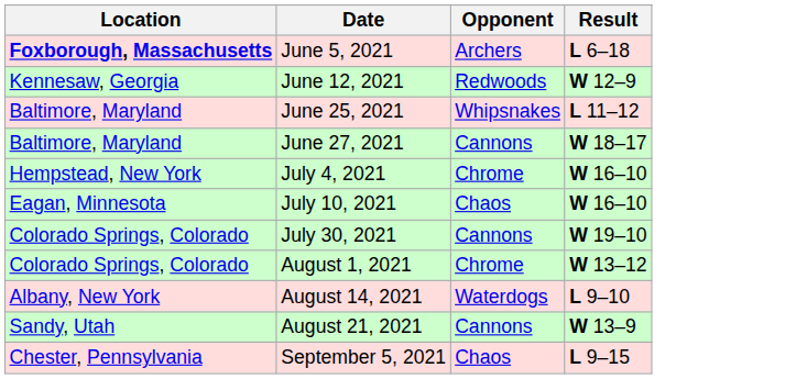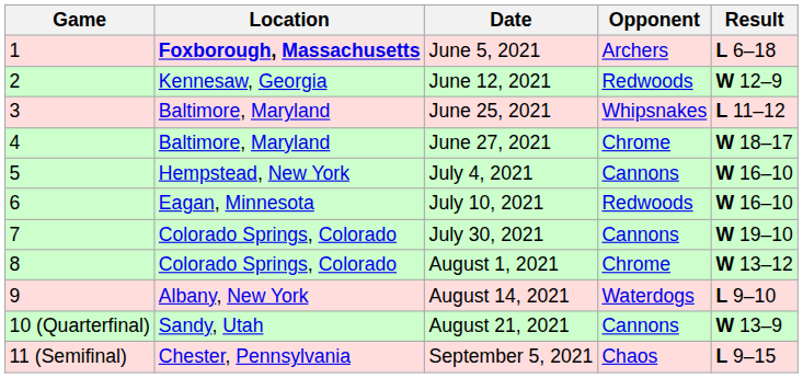 <table class="wikitable">
 <tr>
+<th>Game</th>
 <th>Location</th>
 <th>Date</th>
 <th>Opponent</th>
 <th>Result</th>
 </tr>
 <tr bgcolor="#FFDDDD">
+<td>1</td>
 <td><strong><a href='#'>Foxborough</a>, <a href='#'>Massachusetts</a></strong></td>
 <td>June 5, 2021</td>
 <td><a href='#'>Archers</a></td>
 <td><strong>L</strong> 6–18</td>
 </tr>
 <tr bgcolor="#CCFFCC">
+<td>2</td>
 <td><a href='#'>Kennesaw</a>, <a href='#'>Georgia</a></td>
 <td>June 12, 2021</td>
 <td><a href='#'>Redwoods</a></td>
 <td><strong>W</strong> 12–9</td>
 </tr>
 <tr bgcolor="#FFDDDD">
+<td>3</td>
 <td><a href='#'>Baltimore</a>, <a href='#'>Maryland</a></td>
 <td>June 25, 2021</td>
 <td><a href='#'>Whipsnakes</a></td>
 <td><strong>L</strong> 11–12</td>
 </tr>
 <tr bgcolor="#CCFFCC">
+<td>4</td>
 <td><a href='#'>Baltimore</a>, <a href='#'>Maryland</a></td>
 <td>June 27, 2021</td>
-<td><a href='#'>Cannons</a></td>
+<td><a href='#'>Chrome</a></td>
 <td><strong>W</strong> 18–17</td>
 </tr>
 <tr bgcolor="#CCFFCC">
+<td>5</td>
 <td><a href='#'>Hempstead</a>, <a href='#'>New York</a></td>
 <td>July 4, 2021</td>
-<td><a href='#'>Chrome</a></td>
+<td><a href='#'>Cannons</a></td>
 <td><strong>W</strong> 16–10</td>
 </tr>
 <tr bgcolor="#CCFFCC">
+<td>6</td>
 <td><a href='#'>Eagan</a>, <a href='#'>Minnesota</a></td>
 <td>July 10, 2021</td>
-<td><a href='#'>Chaos</a></td>
+<td><a href='#'>Redwoods</a></td>
 <td><strong>W</strong> 16–10</td>
 </tr>
 <tr bgcolor="#CCFFCC">
+<td>7</td>
 <td><a href='#'>Colorado Springs</a>, <a href='#'>Colorado</a></td>
 <td>July 30, 2021</td>
 <td><a href='#'>Cannons</a></td>
 <td><strong>W</strong> 19–10</td>
 </tr>
 <tr bgcolor="#CCFFCC">
+<td>8</td>
 <td><a href='#'>Colorado Springs</a>, <a href='#'>Colorado</a></td>
 <td>August 1, 2021</td>
 <td><a href='#'>Chrome</a></td>
 <td><strong>W</strong> 13–12</td>
 </tr>
 <tr bgcolor="#FFDDDD">
+<td>9</td>
 <td><a href='#'>Albany</a>, <a href='#'>New York</a></td>
 <td>August 14, 2021</td>
 <td><a href='#'>Waterdogs</a></td>
 <td><strong>L</strong> 9–10</td>
 </tr>
 <tr bgcolor="#CCFFCC">
+<td>10 (Quarterfinal)</td>
 <td><a href='#'>Sandy</a>, <a href='#'>Utah</a></td>
 <td>August 21, 2021</td>
 <td><a href='#'>Cannons</a></td>
 <td><strong>W</strong> 13–9</td>
 </tr>
 <tr bgcolor="#FFDDDD">
+<td>11 (Semifinal)</td>
 <td><a href='#'>Chester</a>, <a href='#'>Pennsylvania</a></td>
 <td>September 5, 2021</td>
 <td><a href='#'>Chaos</a></td>
 <td><strong>L</strong> 9–15</td>
 </tr>
 </table>
